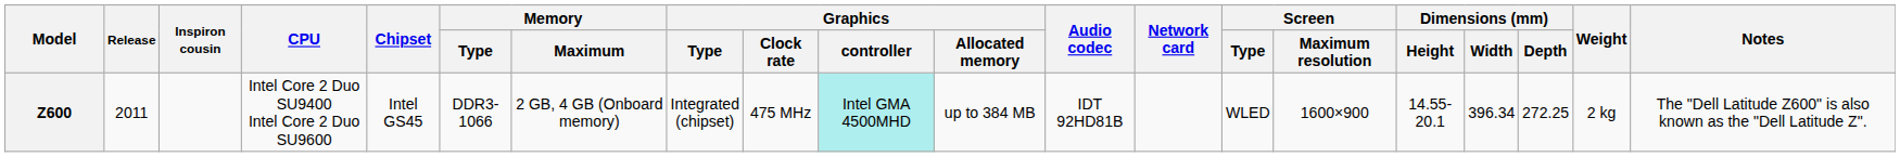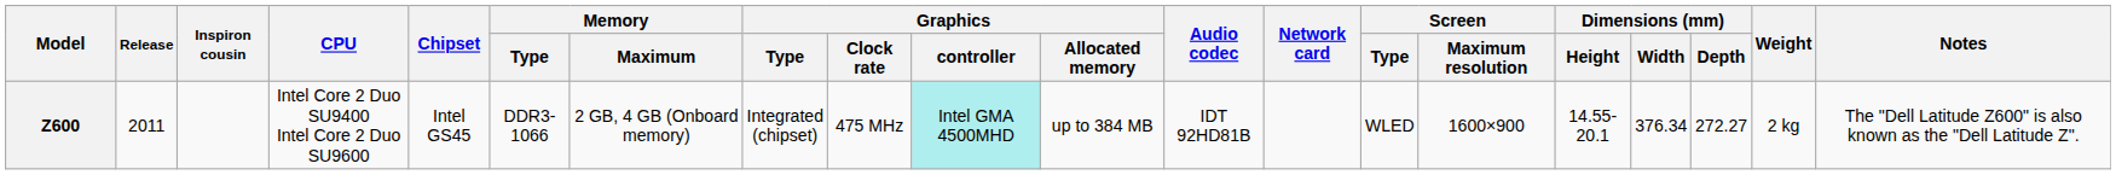 <table class="wikitable" style="font-size: 80%; text-align: center; width: 100%;">
 <tr>
 <th rowspan="2" style="width:6em">Model</th>
 <th rowspan="2"><small>Release</small></th>
 <th rowspan="2"><small>Inspiron cousin</small></th>
 <th rowspan="2"><a href='#'>CPU</a></th>
 <th rowspan="2"><a href='#'>Chipset</a></th>
 <th colspan="2">Memory</th>
 <th colspan="4">Graphics</th>
 <th rowspan="2"><a href='#'>Audio codec</a></th>
 <th rowspan="2"><a href='#'>Network card</a></th>
 <th colspan="2">Screen</th>
 <th colspan="3">Dimensions (mm)</th>
 <th rowspan="2">Weight</th>
 <th rowspan="2">Notes</th>
 </tr>
 <tr>
 <th>Type</th>
 <th>Maximum</th>
 <th>Type</th>
 <th>Clock rate</th>
 <th>controller</th>
 <th>Allocated memory</th>
 <th>Type</th>
 <th>Maximum resolution</th>
 <th>Height</th>
 <th>Width</th>
 <th>Depth</th>
 </tr>
 <tr>
 <th>Z600</th>
 <td>2011</td>
 <td></td>
 <td>Intel Core 2 Duo SU9400<br>Intel Core 2 Duo SU9600</td>
 <td>Intel GS45</td>
 <td>DDR3-1066</td>
 <td>2 GB, 4 GB (Onboard memory)</td>
 <td>Integrated<br>(chipset)</td>
 <td>475 MHz</td>
 <td style="background: paleturquoise;">Intel GMA 4500MHD</td>
 <td>up to 384 MB</td>
 <td>IDT 92HD81B</td>
 <td></td>
 <td>WLED</td>
 <td>1600×900</td>
 <td>14.55-20.1</td>
-<td>396.34</td>
-<td>272.25</td>
+<td>376.34</td>
+<td>272.27</td>
 <td>2 kg</td>
 <td>The "Dell Latitude Z600" is also known as the "Dell Latitude Z".</td>
 </tr>
 </table>
